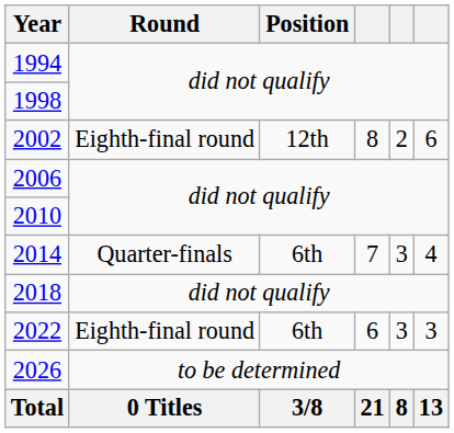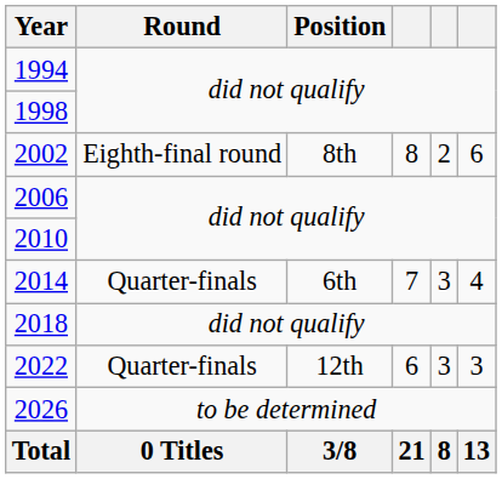 <table class="wikitable" style="text-align: center;">
 <tr>
 <th>Year</th>
 <th>Round</th>
 <th>Position</th>
 <th></th>
 <th></th>
 <th></th>
 </tr>
 <tr>
 <td> <a href='#'>1994</a></td>
 <td colspan="5" rowspan="2"><em>did not qualify</em></td>
 </tr>
 <tr>
 <td> <a href='#'>1998</a></td>
 </tr>
 <tr>
 <td> <a href='#'>2002</a></td>
 <td>Eighth-final round</td>
-<td>12th</td>
+<td>8th</td>
 <td>8</td>
 <td>2</td>
 <td>6</td>
 </tr>
 <tr>
 <td> <a href='#'>2006</a></td>
 <td colspan="5" rowspan="2"><em>did not qualify</em></td>
 </tr>
 <tr>
 <td> <a href='#'>2010</a></td>
 </tr>
 <tr>
 <td> <a href='#'>2014</a></td>
 <td>Quarter-finals</td>
 <td>6th</td>
 <td>7</td>
 <td>3</td>
 <td>4</td>
 </tr>
 <tr>
 <td> <a href='#'>2018</a></td>
 <td colspan="5"><em>did not qualify</em></td>
 </tr>
 <tr>
 <td> <a href='#'>2022</a></td>
-<td>Eighth-final round</td>
-<td>6th</td>
+<td>Quarter-finals</td>
+<td>12th</td>
 <td>6</td>
 <td>3</td>
 <td>3</td>
 </tr>
 <tr>
 <td> <a href='#'>2026</a></td>
 <td colspan="5"><em>to be determined</em></td>
 </tr>
 <tr>
 <th>Total</th>
 <th>0 Titles</th>
 <th>3/8</th>
 <th>21</th>
 <th>8</th>
 <th>13</th>
 </tr>
 </table>
